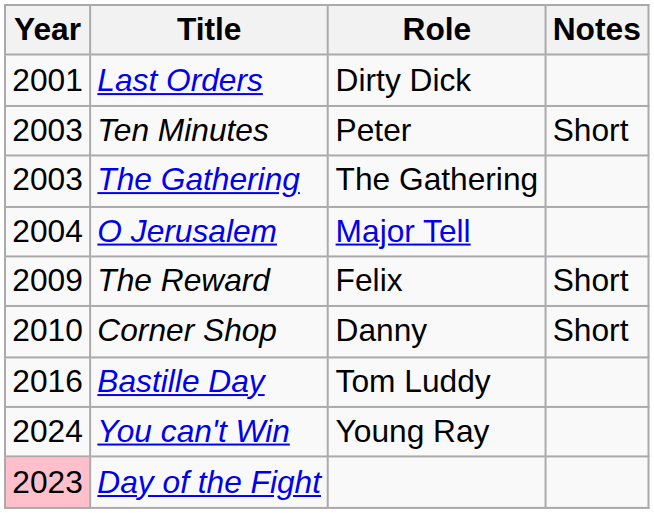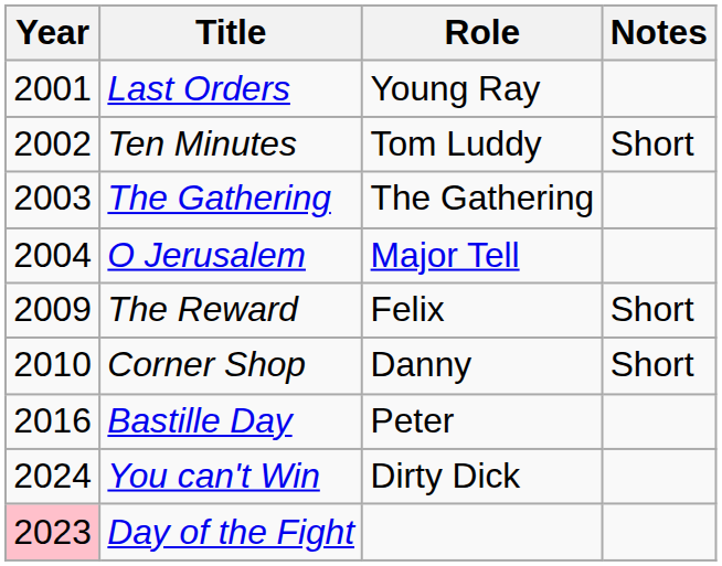 <table class="wikitable">
 <tr>
 <th>Year</th>
 <th>Title</th>
 <th>Role</th>
 <th>Notes</th>
 </tr>
 <tr>
 <td>2001</td>
 <td><em><a href='#'>Last Orders</a></em></td>
-<td>Dirty Dick</td>
+<td>Young Ray</td>
 <td></td>
 </tr>
 <tr>
-<td>2003</td>
+<td>2002</td>
 <td><em>Ten Minutes</em></td>
-<td>Peter</td>
+<td>Tom Luddy</td>
 <td>Short</td>
 </tr>
 <tr>
 <td>2003</td>
 <td><em><a href='#'>The Gathering</a></em></td>
 <td>The Gathering</td>
 <td></td>
 </tr>
 <tr>
 <td>2004</td>
 <td><em><a href='#'>O Jerusalem</a></em></td>
 <td><a href='#'>Major Tell</a></td>
 <td></td>
 </tr>
 <tr>
 <td>2009</td>
 <td><em>The Reward</em></td>
 <td>Felix</td>
 <td>Short</td>
 </tr>
 <tr>
 <td>2010</td>
 <td><em>Corner Shop</em></td>
 <td>Danny</td>
 <td>Short</td>
 </tr>
 <tr>
 <td>2016</td>
 <td><em><a href='#'>Bastille Day</a></em></td>
-<td>Tom Luddy</td>
+<td>Peter</td>
 <td></td>
 </tr>
 <tr>
 <td>2024</td>
 <td><em><a href='#'>You can't Win</a></em></td>
-<td>Young Ray</td>
+<td>Dirty Dick</td>
 <td></td>
 </tr>
 <tr>
 <td style="background: pink;">2023</td>
 <td><em><a href='#'>Day of the Fight</a></em></td>
 <td></td>
 <td></td>
 </tr>
 </table>
